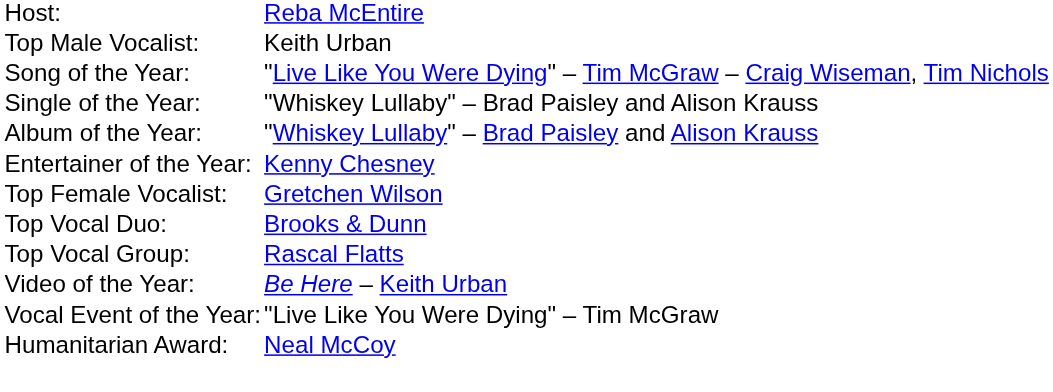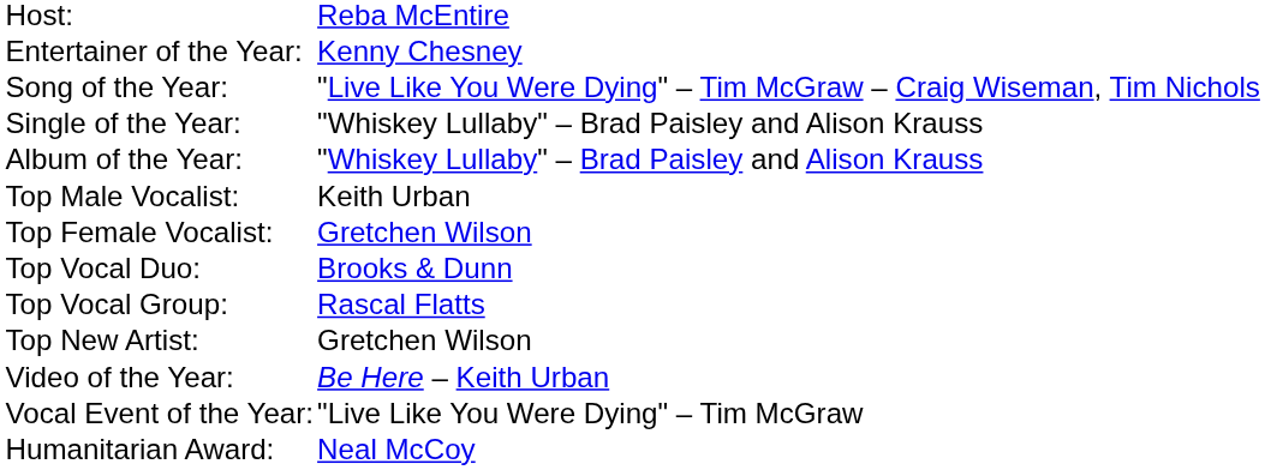 <table cellspacing="0" border="0" cellpadding="1">
 <tr>
 <td>Host:</td>
 <td><a href='#'>Reba McEntire</a></td>
 </tr>
 <tr>
-<td>Top Male Vocalist:</td>
-<td>Keith Urban</td>
+<td>Entertainer of the Year:</td>
+<td><a href='#'>Kenny Chesney</a></td>
 </tr>
 <tr>
 <td>Song of the Year:</td>
 <td>"<a href='#'>Live Like You Were Dying</a>" – <a href='#'>Tim McGraw</a> – <a href='#'>Craig Wiseman</a>, <a href='#'>Tim Nichols</a></td>
 </tr>
 <tr>
 <td>Single of the Year:</td>
 <td>"Whiskey Lullaby" – Brad Paisley and Alison Krauss</td>
 </tr>
 <tr>
 <td>Album of the Year:</td>
 <td>"<a href='#'>Whiskey Lullaby</a>" – <a href='#'>Brad Paisley</a> and <a href='#'>Alison Krauss</a></td>
 </tr>
 <tr>
-<td>Entertainer of the Year:</td>
-<td><a href='#'>Kenny Chesney</a></td>
+<td>Top Male Vocalist:</td>
+<td>Keith Urban</td>
 </tr>
 <tr>
 <td>Top Female Vocalist:</td>
 <td><a href='#'>Gretchen Wilson</a></td>
 </tr>
 <tr>
 <td>Top Vocal Duo:</td>
 <td><a href='#'>Brooks & Dunn</a></td>
 </tr>
 <tr>
 <td>Top Vocal Group:</td>
 <td><a href='#'>Rascal Flatts</a></td>
 </tr>
 <tr>
+<td>Top New Artist:</td>
+<td>Gretchen Wilson</td>
+</tr>
+<tr>
 <td>Video of the Year:</td>
 <td><em><a href='#'>Be Here</a></em> – <a href='#'>Keith Urban</a></td>
 </tr>
 <tr>
 <td>Vocal Event of the Year:</td>
 <td>"Live Like You Were Dying" – Tim McGraw</td>
 </tr>
 <tr>
 <td>Humanitarian Award:</td>
 <td><a href='#'>Neal McCoy</a></td>
 </tr>
 </table>
